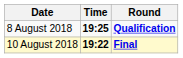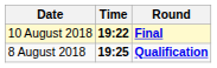 <table class="wikitable">
 <tr>
 <th>Date</th>
 <th>Time</th>
 <th>Round</th>
 </tr>
+<tr style=background:lemonchiffon>
+<td>10 August 2018</td>
+<td><strong>19:22</strong></td>
+<td><strong><a href='#'>Final</a></strong></td>
+</tr>
 <tr>
 <td>8 August 2018</td>
 <td><strong>19:25</strong></td>
 <td><strong><a href='#'>Qualification</a></strong></td>
 </tr>
-<tr style=background:lemonchiffon>
-<td>10 August 2018</td>
-<td><strong>19:22</strong></td>
-<td><strong><a href='#'>Final</a></strong></td>
-</tr>
 </table>
